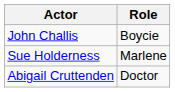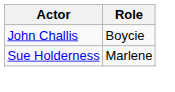 <table class="wikitable">
 <tr>
 <th>Actor</th>
 <th>Role</th>
 </tr>
 <tr>
 <td><a href='#'>John Challis</a></td>
 <td>Boycie</td>
 </tr>
 <tr>
 <td><a href='#'>Sue Holderness</a></td>
 <td>Marlene</td>
 </tr>
-<tr>
-<td><a href='#'>Abigail Cruttenden</a></td>
-<td>Doctor</td>
-</tr>
 </table>
